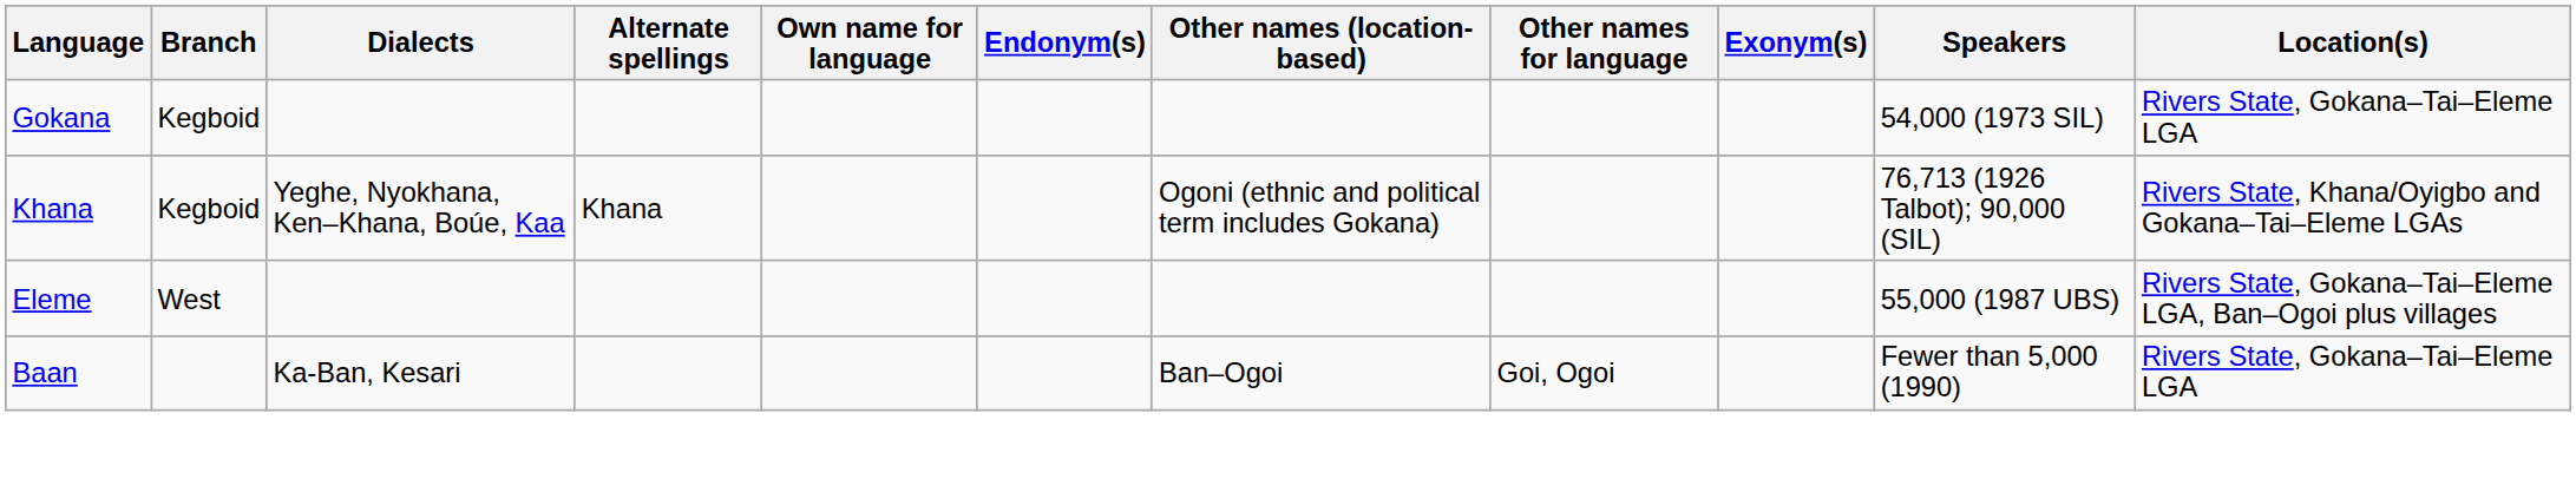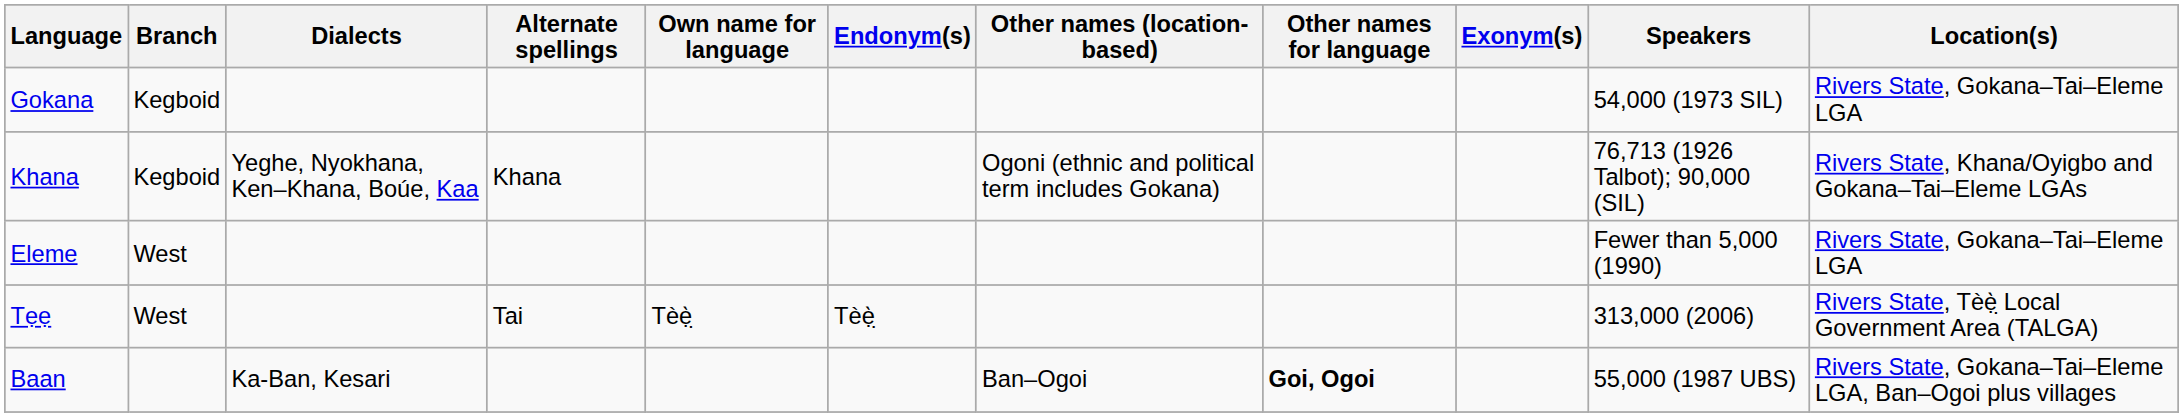 <table class="wikitable sortable" | style="font-size: 85%;" |>
 <tr>
 <th>Language</th>
 <th>Branch</th>
 <th>Dialects</th>
 <th>Alternate spellings</th>
 <th>Own name for language</th>
 <th><a href='#'>Endonym</a>(s)</th>
 <th>Other names (location-based)</th>
 <th>Other names for language</th>
 <th><a href='#'>Exonym</a>(s)</th>
 <th>Speakers</th>
 <th>Location(s)</th>
 </tr>
 <tr>
 <td><a href='#'>Gokana</a></td>
 <td>Kegboid</td>
 <td></td>
 <td></td>
 <td></td>
 <td></td>
 <td></td>
 <td></td>
 <td></td>
 <td>54,000 (1973 SIL)</td>
 <td><a href='#'>Rivers State</a>, Gokana–Tai–Eleme LGA</td>
 </tr>
 <tr>
 <td><a href='#'>Khana</a></td>
 <td>Kegboid</td>
 <td>Yeghe, Nyokhana, Ken–Khana, Boúe, <a href='#'>Kaa</a></td>
 <td>Khana</td>
 <td></td>
 <td></td>
 <td>Ogoni (ethnic and political term includes Gokana)</td>
 <td></td>
 <td></td>
 <td>76,713 (1926 Talbot); 90,000 (SIL)</td>
 <td><a href='#'>Rivers State</a>, Khana/Oyigbo and Gokana–Tai–Eleme LGAs</td>
 </tr>
 <tr>
 <td><a href='#'>Eleme</a></td>
 <td>West</td>
 <td></td>
 <td></td>
 <td></td>
 <td></td>
 <td></td>
 <td></td>
 <td></td>
-<td>55,000 (1987 UBS)</td>
-<td><a href='#'>Rivers State</a>, Gokana–Tai–Eleme LGA, Ban–Ogoi plus villages</td>
+<td>Fewer than 5,000 (1990)</td>
+<td><a href='#'>Rivers State</a>, Gokana–Tai–Eleme LGA</td>
+</tr>
+<tr>
+<td><a href='#'>Tẹẹ</a></td>
+<td>West</td>
+<td></td>
+<td>Tai</td>
+<td>Tèẹ̀ ̣</td>
+<td>Tèẹ̀ ̣</td>
+<td></td>
+<td></td>
+<td></td>
+<td>313,000 (2006)</td>
+<td><a href='#'>Rivers State</a>, Tèẹ̀ ̣Local Government Area (TALGA)</td>
 </tr>
 <tr>
 <td><a href='#'>Baan</a></td>
 <td></td>
 <td>Ka-Ban, Kesari</td>
 <td></td>
 <td></td>
 <td></td>
 <td>Ban–Ogoi</td>
-<td>Goi, Ogoi</td>
+<td><strong>Goi, Ogoi</strong></td>
 <td></td>
-<td>Fewer than 5,000 (1990)</td>
-<td><a href='#'>Rivers State</a>, Gokana–Tai–Eleme LGA</td>
+<td>55,000 (1987 UBS)</td>
+<td><a href='#'>Rivers State</a>, Gokana–Tai–Eleme LGA, Ban–Ogoi plus villages</td>
 </tr>
 </table>
